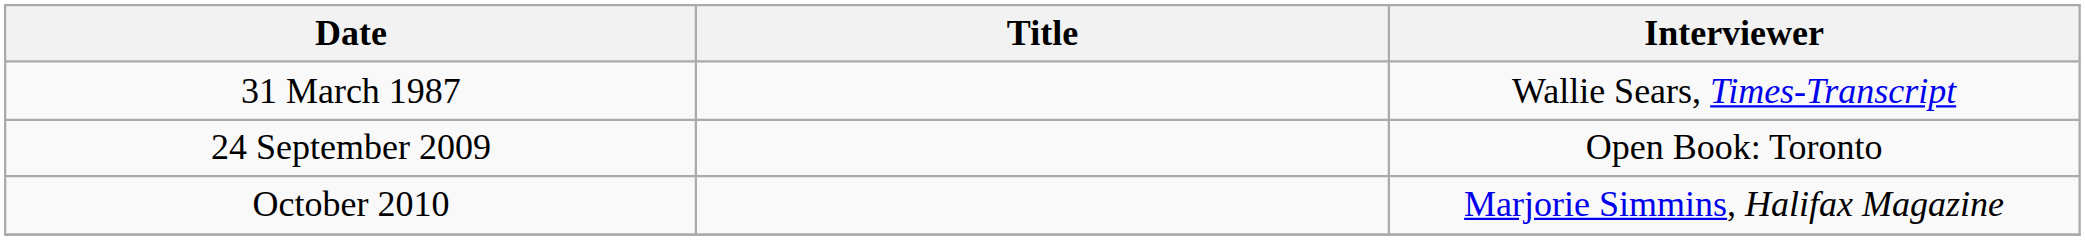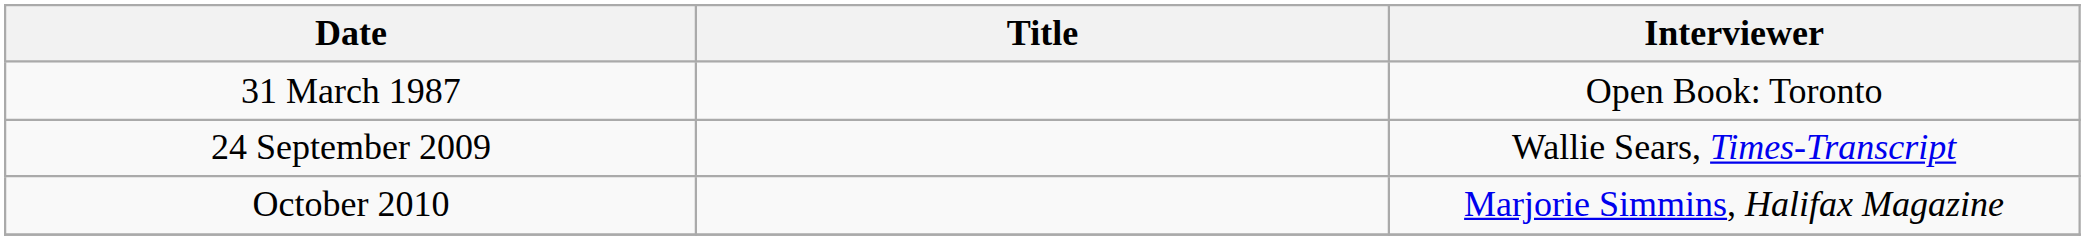 <table class="wikitable plainrowheaders"  style="text-align:center;">
 <tr>
 <th width= "300">Date</th>
 <th width= "300">Title</th>
 <th width= "300">Interviewer</th>
 </tr>
 <tr>
 <td align= "center">31 March 1987</td>
 <td></td>
-<td>Wallie Sears, <em><a href='#'>Times-Transcript</a></em></td>
+<td>Open Book: Toronto</td>
 </tr>
 <tr>
 <td align= "center">24 September 2009</td>
 <td></td>
-<td>Open Book: Toronto</td>
+<td>Wallie Sears, <em><a href='#'>Times-Transcript</a></em></td>
 </tr>
 <tr>
 <td align= "center">October 2010</td>
 <td></td>
 <td><a href='#'>Marjorie Simmins</a>, <em>Halifax Magazine</em></td>
 </tr>
 <tr>
 </tr>
 </table>
